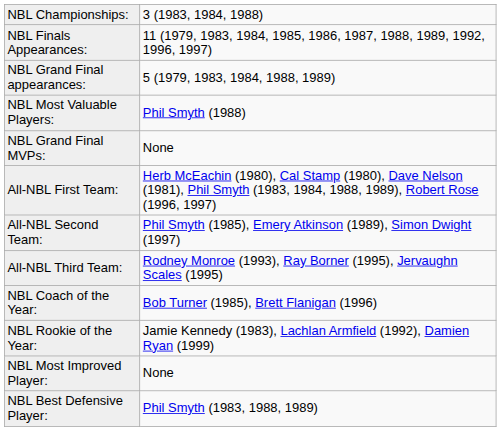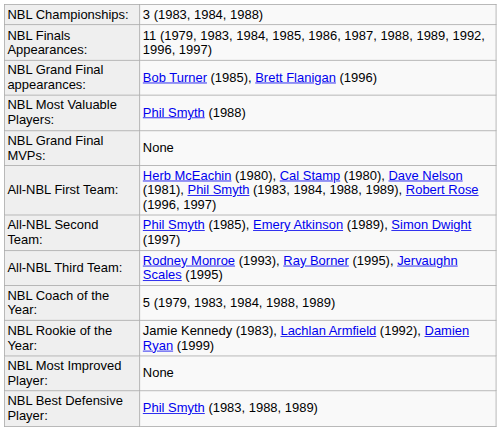 <table class="wikitable">
 <tr align=left>
 <td style="background:#efefef;">NBL Championships:</td>
 <td>3 (1983, 1984, 1988)</td>
 </tr>
 <tr>
 <td style="background:#efefef;">NBL Finals Appearances:</td>
 <td>11 (1979, 1983, 1984, 1985, 1986, 1987, 1988, 1989, 1992, 1996, 1997)</td>
 </tr>
 <tr>
 <td style="background:#efefef;">NBL Grand Final appearances:</td>
-<td>5 (1979, 1983, 1984, 1988, 1989)</td>
+<td><a href='#'>Bob Turner</a> (1985), <a href='#'>Brett Flanigan</a> (1996)</td>
 </tr>
 <tr>
 <td style="background:#efefef;">NBL Most Valuable Players:</td>
 <td><a href='#'>Phil Smyth</a> (1988)</td>
 </tr>
 <tr>
 <td style="background:#efefef;">NBL Grand Final MVPs:</td>
 <td>None</td>
 </tr>
 <tr>
 <td style="background:#efefef;">All-NBL First Team:</td>
 <td><a href='#'>Herb McEachin</a> (1980), <a href='#'>Cal Stamp</a> (1980), <a href='#'>Dave Nelson</a> (1981), <a href='#'>Phil Smyth</a> (1983, 1984, 1988, 1989), <a href='#'>Robert Rose</a> (1996, 1997)</td>
 </tr>
 <tr>
 <td style="background:#efefef;">All-NBL Second Team:</td>
 <td><a href='#'>Phil Smyth</a> (1985), <a href='#'>Emery Atkinson</a> (1989), <a href='#'>Simon Dwight</a> (1997)</td>
 </tr>
 <tr>
 <td style="background:#efefef;">All-NBL Third Team:</td>
 <td><a href='#'>Rodney Monroe</a> (1993), <a href='#'>Ray Borner</a> (1995), <a href='#'>Jervaughn Scales</a> (1995)</td>
 </tr>
 <tr>
 <td style="background:#efefef;">NBL Coach of the Year:</td>
-<td><a href='#'>Bob Turner</a> (1985), <a href='#'>Brett Flanigan</a> (1996)</td>
+<td>5 (1979, 1983, 1984, 1988, 1989)</td>
 </tr>
 <tr>
 <td style="background:#efefef;">NBL Rookie of the Year:</td>
 <td>Jamie Kennedy (1983), <a href='#'>Lachlan Armfield</a> (1992), <a href='#'>Damien Ryan</a> (1999)</td>
 </tr>
 <tr>
 <td style="background:#efefef;">NBL Most Improved Player:</td>
 <td>None</td>
 </tr>
 <tr>
 <td style="background:#efefef;">NBL Best Defensive Player:</td>
 <td><a href='#'>Phil Smyth</a> (1983, 1988, 1989)</td>
 </tr>
 </table>
